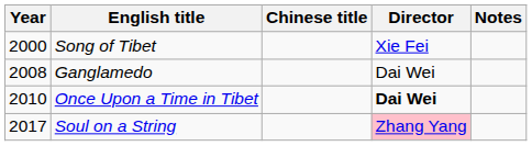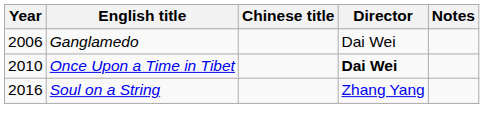 <table class="wikitable">
 <tr>
 <th>Year</th>
 <th>English title</th>
 <th>Chinese title</th>
 <th>Director</th>
 <th>Notes</th>
 </tr>
 <tr>
-<td>2000</td>
-<td><em>Song of Tibet</em></td>
-<td></td>
-<td><a href='#'>Xie Fei</a></td>
-<td></td>
-</tr>
-<tr>
-<td>2008</td>
+<td>2006</td>
 <td><em>Ganglamedo</em></td>
 <td></td>
 <td>Dai Wei</td>
 <td></td>
 </tr>
 <tr>
 <td>2010</td>
 <td><em><a href='#'>Once Upon a Time in Tibet</a></em></td>
 <td></td>
 <td><strong>Dai Wei</strong></td>
 <td></td>
 </tr>
 <tr>
-<td>2017</td>
+<td>2016</td>
 <td><em><a href='#'>Soul on a String</a></em></td>
 <td></td>
-<td style="background: pink;"><a href='#'>Zhang Yang</a></td>
+<td><a href='#'>Zhang Yang</a></td>
 <td></td>
 </tr>
 </table>
